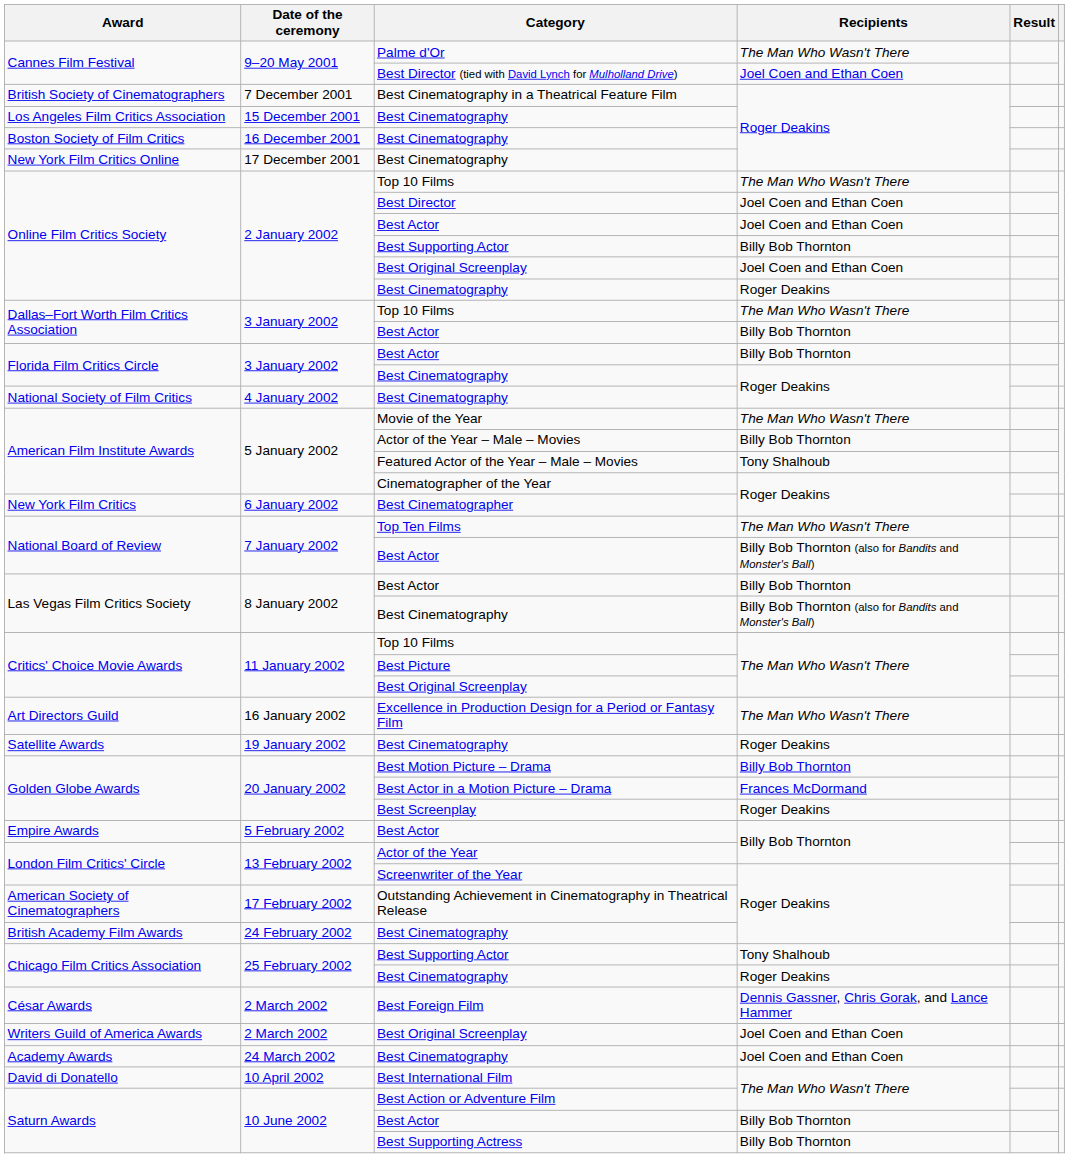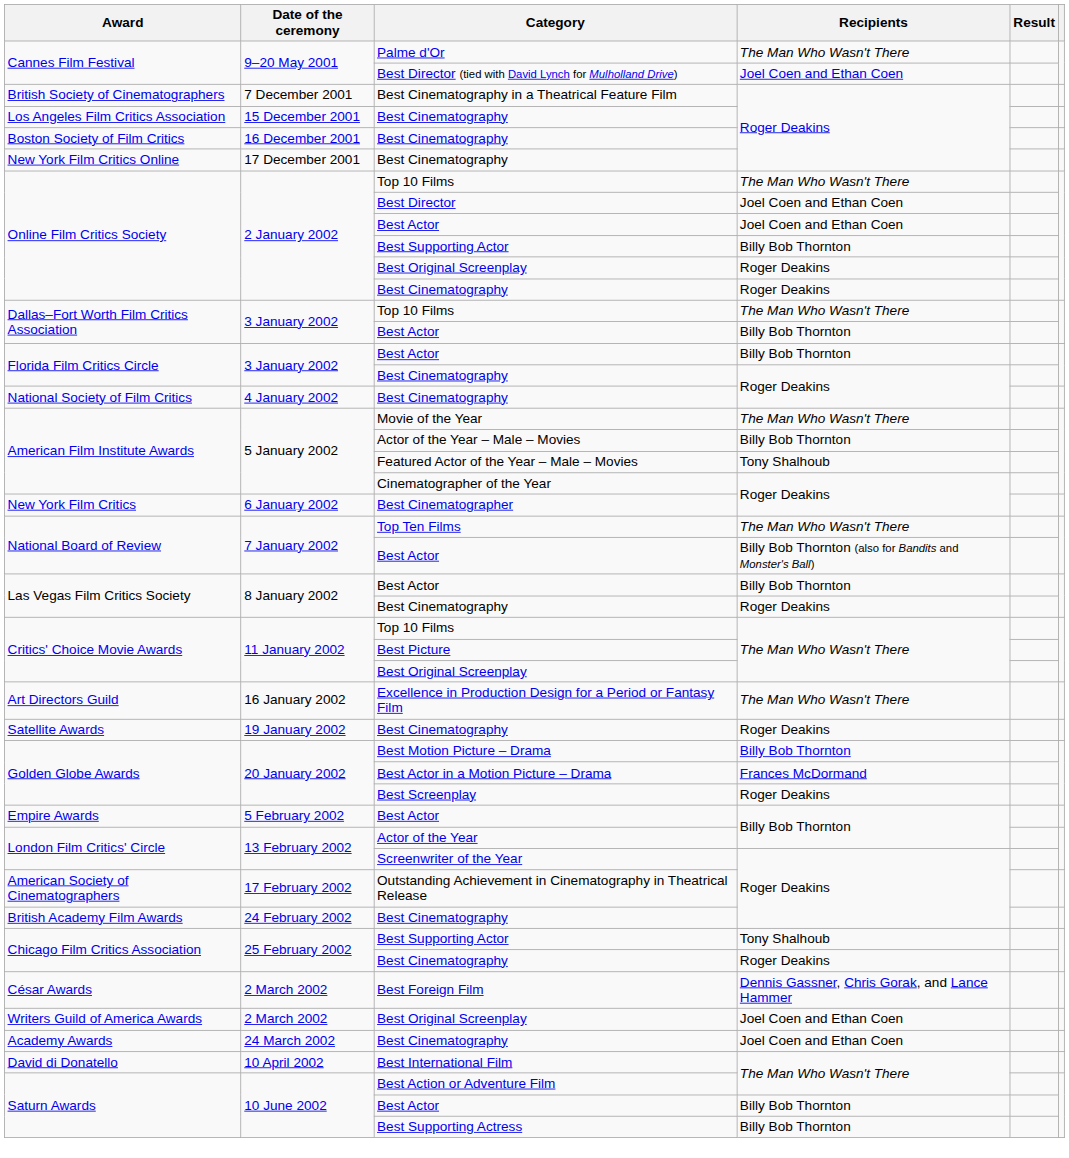 <table class="wikitable plainrowheaders sortable">
 <tr>
 <th scope="col">Award</th>
 <th scope="col">Date of the ceremony</th>
 <th scope="col">Category</th>
 <th scope="col">Recipients</th>
 <th scope="col">Result</th>
 <th class="unsortable" scope="col"></th>
 </tr>
 <tr>
 <td rowspan="2"><a href='#'>Cannes Film Festival</a></td>
 <td rowspan="2"><a href='#'>9–20 May 2001</a></td>
 <td><a href='#'>Palme d'Or</a></td>
 <td><em>The Man Who Wasn't There</em></td>
 <td></td>
 <td rowspan="2"></td>
 </tr>
 <tr>
 <td><a href='#'>Best Director</a> <small>(tied with <a href='#'>David Lynch</a> for <em><a href='#'>Mulholland Drive</a></em>)</small></td>
 <td><a href='#'>Joel Coen and Ethan Coen</a></td>
 <td></td>
 </tr>
 <tr>
 <td><a href='#'>British Society of Cinematographers</a></td>
 <td>7 December 2001</td>
 <td>Best Cinematography in a Theatrical Feature Film</td>
 <td rowspan="4"><a href='#'>Roger Deakins</a></td>
 <td></td>
 <td></td>
 </tr>
 <tr>
 <td><a href='#'>Los Angeles Film Critics Association</a></td>
 <td><a href='#'>15 December 2001</a></td>
 <td><a href='#'>Best Cinematography</a></td>
 <td></td>
 <td></td>
 </tr>
 <tr>
 <td><a href='#'>Boston Society of Film Critics</a></td>
 <td><a href='#'>16 December 2001</a></td>
 <td><a href='#'>Best Cinematography</a></td>
 <td></td>
 <td></td>
 </tr>
 <tr>
 <td><a href='#'>New York Film Critics Online</a></td>
 <td>17 December 2001</td>
 <td>Best Cinematography</td>
 <td></td>
 <td></td>
 </tr>
 <tr>
 <td rowspan="6"><a href='#'>Online Film Critics Society</a></td>
 <td rowspan="6"><a href='#'>2 January 2002</a></td>
 <td>Top 10 Films</td>
 <td><em>The Man Who Wasn't There</em></td>
 <td></td>
 <td rowspan="6"></td>
 </tr>
 <tr>
 <td><a href='#'>Best Director</a></td>
 <td>Joel Coen and Ethan Coen</td>
 <td></td>
 </tr>
 <tr>
 <td><a href='#'>Best Actor</a></td>
 <td>Joel Coen and Ethan Coen</td>
 <td></td>
 </tr>
 <tr>
 <td><a href='#'>Best Supporting Actor</a></td>
 <td>Billy Bob Thornton</td>
 <td></td>
 </tr>
 <tr>
 <td><a href='#'>Best Original Screenplay</a></td>
-<td>Joel Coen and Ethan Coen</td>
+<td>Roger Deakins</td>
 <td></td>
 </tr>
 <tr>
 <td><a href='#'>Best Cinematography</a></td>
 <td>Roger Deakins</td>
 <td></td>
 </tr>
 <tr>
 <td rowspan="2"><a href='#'>Dallas–Fort Worth Film Critics Association</a></td>
 <td rowspan="2"><a href='#'>3 January 2002</a></td>
 <td>Top 10 Films</td>
 <td><em>The Man Who Wasn't There</em></td>
 <td></td>
 <td rowspan="2"></td>
 </tr>
 <tr>
 <td><a href='#'>Best Actor</a></td>
 <td>Billy Bob Thornton</td>
 <td></td>
 </tr>
 <tr>
 <td rowspan="2"><a href='#'>Florida Film Critics Circle</a></td>
 <td rowspan="2"><a href='#'>3 January 2002</a></td>
 <td><a href='#'>Best Actor</a></td>
 <td>Billy Bob Thornton</td>
 <td></td>
 <td rowspan="2"></td>
 </tr>
 <tr>
 <td><a href='#'>Best Cinematography</a></td>
 <td rowspan="2">Roger Deakins</td>
 <td></td>
 </tr>
 <tr>
 <td><a href='#'>National Society of Film Critics</a></td>
 <td><a href='#'>4 January 2002</a></td>
 <td><a href='#'>Best Cinematography</a></td>
 <td></td>
 <td></td>
 </tr>
 <tr>
 <td rowspan="4"><a href='#'>American Film Institute Awards</a></td>
 <td rowspan="4">5 January 2002</td>
 <td>Movie of the Year</td>
 <td><em>The Man Who Wasn't There</em></td>
 <td></td>
 <td rowspan="4"></td>
 </tr>
 <tr>
 <td>Actor of the Year – Male – Movies</td>
 <td>Billy Bob Thornton</td>
 <td></td>
 </tr>
 <tr>
 <td>Featured Actor of the Year – Male – Movies</td>
 <td>Tony Shalhoub</td>
 <td></td>
 </tr>
 <tr>
 <td>Cinematographer of the Year</td>
 <td rowspan="2">Roger Deakins</td>
 <td></td>
 </tr>
 <tr>
 <td><a href='#'>New York Film Critics</a></td>
 <td><a href='#'>6 January 2002</a></td>
 <td><a href='#'>Best Cinematographer</a></td>
 <td></td>
 <td></td>
 </tr>
 <tr>
 <td rowspan="2"><a href='#'>National Board of Review</a></td>
 <td rowspan="2"><a href='#'>7 January 2002</a></td>
 <td><a href='#'>Top Ten Films</a></td>
 <td><em>The Man Who Wasn't There</em></td>
 <td></td>
 <td rowspan="2"></td>
 </tr>
 <tr>
 <td><a href='#'>Best Actor</a></td>
 <td>Billy Bob Thornton <small>(also for <em>Bandits</em> and <em>Monster's Ball</em>)</small></td>
 <td></td>
 </tr>
 <tr>
 <td rowspan="2">Las Vegas Film Critics Society</td>
 <td rowspan="2">8 January 2002</td>
 <td>Best Actor</td>
 <td>Billy Bob Thornton</td>
 <td></td>
 <td rowspan="2"></td>
 </tr>
 <tr>
 <td>Best Cinematography</td>
-<td>Billy Bob Thornton <small>(also for <em>Bandits</em> and <em>Monster's Ball</em>)</small></td>
+<td>Roger Deakins</td>
 <td></td>
 </tr>
 <tr>
 <td rowspan="3"><a href='#'>Critics' Choice Movie Awards</a></td>
 <td rowspan="3"><a href='#'>11 January 2002</a></td>
 <td>Top 10 Films</td>
 <td rowspan="3"><em>The Man Who Wasn't There</em></td>
 <td></td>
 <td rowspan="3"></td>
 </tr>
 <tr>
 <td><a href='#'>Best Picture</a></td>
 <td></td>
 </tr>
 <tr>
 <td><a href='#'>Best Original Screenplay</a></td>
 <td></td>
 </tr>
 <tr>
 <td><a href='#'>Art Directors Guild</a></td>
 <td>16 January 2002</td>
 <td><a href='#'>Excellence in Production Design for a Period or Fantasy Film</a></td>
 <td><em>The Man Who Wasn't There</em></td>
 <td></td>
 <td></td>
 </tr>
 <tr>
 <td><a href='#'>Satellite Awards</a></td>
 <td><a href='#'>19 January 2002</a></td>
 <td><a href='#'>Best Cinematography</a></td>
 <td>Roger Deakins</td>
 <td></td>
 <td></td>
 </tr>
 <tr>
 <td rowspan="3"><a href='#'>Golden Globe Awards</a></td>
 <td rowspan="3"><a href='#'>20 January 2002</a></td>
 <td><a href='#'>Best Motion Picture – Drama</a></td>
 <td><a href='#'>Billy Bob Thornton</a></td>
 <td></td>
 <td rowspan="3"></td>
 </tr>
 <tr>
 <td><a href='#'>Best Actor in a Motion Picture – Drama</a></td>
 <td><a href='#'>Frances McDormand</a></td>
 <td></td>
 </tr>
 <tr>
 <td><a href='#'>Best Screenplay</a></td>
 <td>Roger Deakins</td>
 <td></td>
 </tr>
 <tr>
 <td><a href='#'>Empire Awards</a></td>
 <td><a href='#'>5 February 2002</a></td>
 <td><a href='#'>Best Actor</a></td>
 <td rowspan="2">Billy Bob Thornton</td>
 <td></td>
 <td></td>
 </tr>
 <tr>
 <td rowspan="2"><a href='#'>London Film Critics' Circle</a></td>
 <td rowspan="2"><a href='#'>13 February 2002</a></td>
 <td><a href='#'>Actor of the Year</a></td>
 <td></td>
 <td rowspan="2"></td>
 </tr>
 <tr>
 <td><a href='#'>Screenwriter of the Year</a></td>
 <td rowspan="3">Roger Deakins</td>
 <td></td>
 </tr>
 <tr>
 <td><a href='#'>American Society of Cinematographers</a></td>
 <td><a href='#'>17 February 2002</a></td>
 <td>Outstanding Achievement in Cinematography in Theatrical Release</td>
 <td></td>
 <td></td>
 </tr>
 <tr>
 <td><a href='#'>British Academy Film Awards</a></td>
 <td><a href='#'>24 February 2002</a></td>
 <td><a href='#'>Best Cinematography</a></td>
 <td></td>
 <td></td>
 </tr>
 <tr>
 <td rowspan="2"><a href='#'>Chicago Film Critics Association</a></td>
 <td rowspan="2"><a href='#'>25 February 2002</a></td>
 <td><a href='#'>Best Supporting Actor</a></td>
 <td>Tony Shalhoub</td>
 <td></td>
 <td rowspan="2"></td>
 </tr>
 <tr>
 <td><a href='#'>Best Cinematography</a></td>
 <td>Roger Deakins</td>
 <td></td>
 </tr>
 <tr>
 <td><a href='#'>César Awards</a></td>
 <td><a href='#'>2 March 2002</a></td>
 <td><a href='#'>Best Foreign Film</a></td>
 <td><a href='#'>Dennis Gassner</a>, <a href='#'>Chris Gorak</a>, and <a href='#'>Lance Hammer</a></td>
 <td></td>
 <td></td>
 </tr>
 <tr>
 <td><a href='#'>Writers Guild of America Awards</a></td>
 <td><a href='#'>2 March 2002</a></td>
 <td><a href='#'>Best Original Screenplay</a></td>
 <td>Joel Coen and Ethan Coen</td>
 <td></td>
 <td></td>
 </tr>
 <tr>
 <td scope="row"><a href='#'>Academy Awards</a></td>
 <td><a href='#'>24 March 2002</a></td>
 <td><a href='#'>Best Cinematography</a></td>
 <td>Joel Coen and Ethan Coen</td>
 <td></td>
 <td></td>
 </tr>
 <tr>
 <td><a href='#'>David di Donatello</a></td>
 <td><a href='#'>10 April 2002</a></td>
 <td><a href='#'>Best International Film</a></td>
 <td rowspan="2"><em>The Man Who Wasn't There</em></td>
 <td></td>
 <td></td>
 </tr>
 <tr>
 <td rowspan="3"><a href='#'>Saturn Awards</a></td>
 <td rowspan="3"><a href='#'>10 June 2002</a></td>
 <td><a href='#'>Best Action or Adventure Film</a></td>
 <td></td>
 <td rowspan="3"></td>
 </tr>
 <tr>
 <td><a href='#'>Best Actor</a></td>
 <td>Billy Bob Thornton</td>
 <td></td>
 </tr>
 <tr>
 <td><a href='#'>Best Supporting Actress</a></td>
 <td>Billy Bob Thornton</td>
 <td></td>
 </tr>
 </table>
